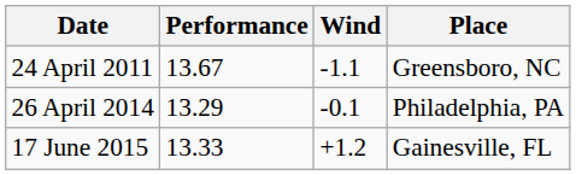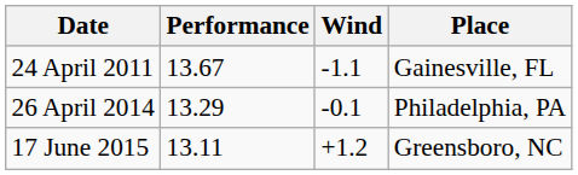 <table class="wikitable">
 <tr>
 <th>Date</th>
 <th>Performance</th>
 <th>Wind</th>
 <th>Place</th>
 </tr>
 <tr>
 <td>24 April 2011</td>
 <td>13.67</td>
 <td>-1.1</td>
-<td>Greensboro, NC</td>
+<td>Gainesville, FL</td>
 </tr>
 <tr>
 <td>26 April 2014</td>
 <td>13.29</td>
 <td>-0.1</td>
 <td>Philadelphia, PA</td>
 </tr>
 <tr>
 <td>17 June 2015</td>
-<td>13.33</td>
+<td>13.11</td>
 <td>+1.2</td>
-<td>Gainesville, FL</td>
+<td>Greensboro, NC</td>
 </tr>
 </table>
